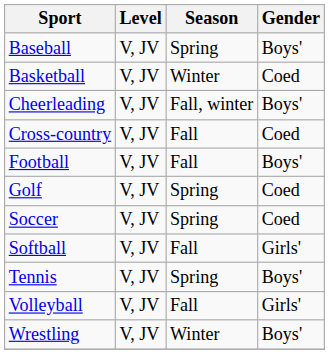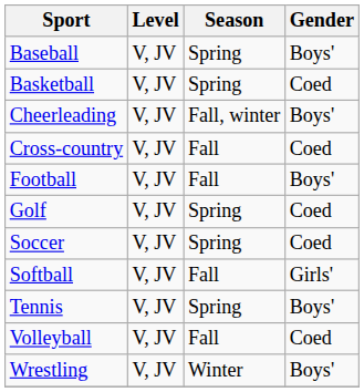 <table class="wikitable" style="text-align:left">
 <tr>
 <th>Sport</th>
 <th>Level</th>
 <th>Season</th>
 <th>Gender</th>
 </tr>
 <tr>
 <td><a href='#'>Baseball</a></td>
 <td>V, JV</td>
 <td>Spring</td>
 <td>Boys'</td>
 </tr>
 <tr>
 <td><a href='#'>Basketball</a></td>
 <td>V, JV</td>
-<td>Winter</td>
+<td>Spring</td>
 <td>Coed</td>
 </tr>
 <tr>
 <td><a href='#'>Cheerleading</a></td>
 <td>V, JV</td>
 <td>Fall, winter</td>
 <td>Boys'</td>
 </tr>
 <tr>
 <td><a href='#'>Cross-country</a></td>
 <td>V, JV</td>
 <td>Fall</td>
 <td>Coed</td>
 </tr>
 <tr>
 <td><a href='#'>Football</a></td>
 <td>V, JV</td>
 <td>Fall</td>
 <td>Boys'</td>
 </tr>
 <tr>
 <td><a href='#'>Golf</a></td>
 <td>V, JV</td>
 <td>Spring</td>
 <td>Coed</td>
 </tr>
 <tr>
 <td><a href='#'>Soccer</a></td>
 <td>V, JV</td>
 <td>Spring</td>
 <td>Coed</td>
 </tr>
 <tr>
 <td><a href='#'>Softball</a></td>
 <td>V, JV</td>
 <td>Fall</td>
 <td>Girls'</td>
 </tr>
 <tr>
 <td><a href='#'>Tennis</a></td>
 <td>V, JV</td>
 <td>Spring</td>
 <td>Boys'</td>
 </tr>
 <tr>
 <td><a href='#'>Volleyball</a></td>
 <td>V, JV</td>
 <td>Fall</td>
-<td>Girls'</td>
+<td>Coed</td>
 </tr>
 <tr>
 <td><a href='#'>Wrestling</a></td>
 <td>V, JV</td>
 <td>Winter</td>
 <td>Boys'</td>
 </tr>
 <tr>
 </tr>
 </table>
